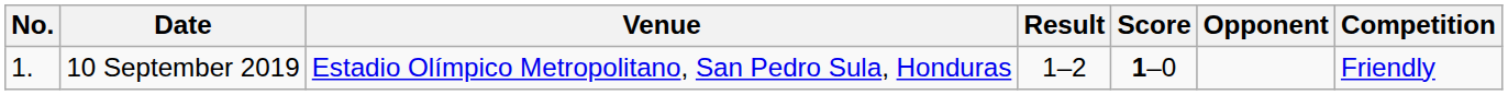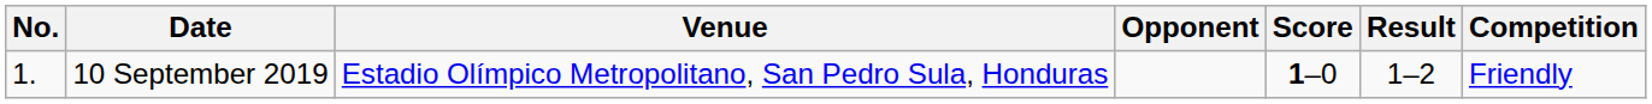 <table class="wikitable">
 <tr>
 <th>No.</th>
 <th>Date</th>
 <th>Venue</th>
+<th>Opponent</th>
+<th>Score</th>
 <th>Result</th>
-<th>Score</th>
-<th>Opponent</th>
 <th>Competition</th>
 </tr>
 <tr>
 <td>1.</td>
 <td>10 September 2019</td>
 <td><a href='#'>Estadio Olímpico Metropolitano</a>, <a href='#'>San Pedro Sula</a>, <a href='#'>Honduras</a></td>
+<td></td>
+<td align=center><strong>1</strong>–0</td>
 <td align=center>1–2</td>
-<td align=center><strong>1</strong>–0</td>
-<td></td>
 <td><a href='#'>Friendly</a></td>
 </tr>
 </table>
